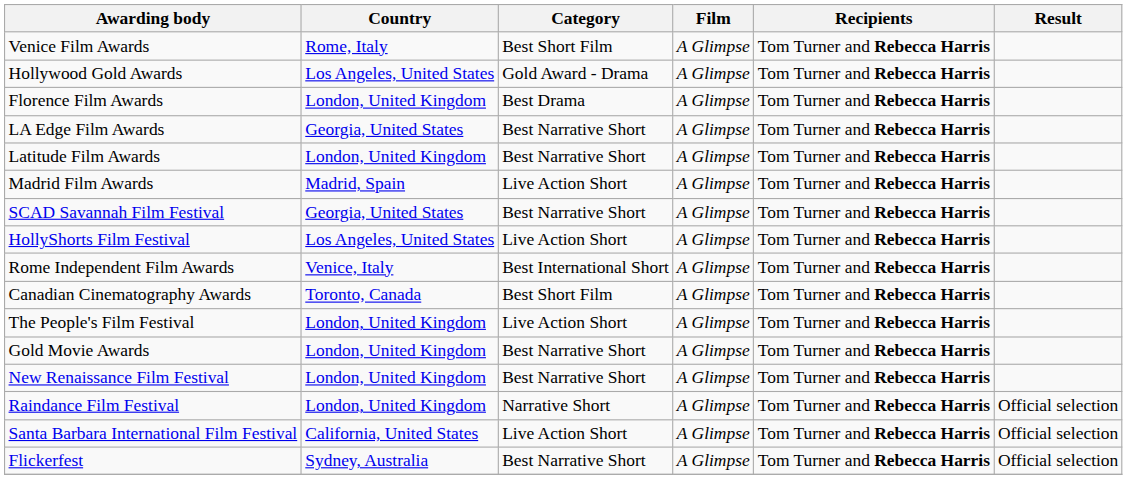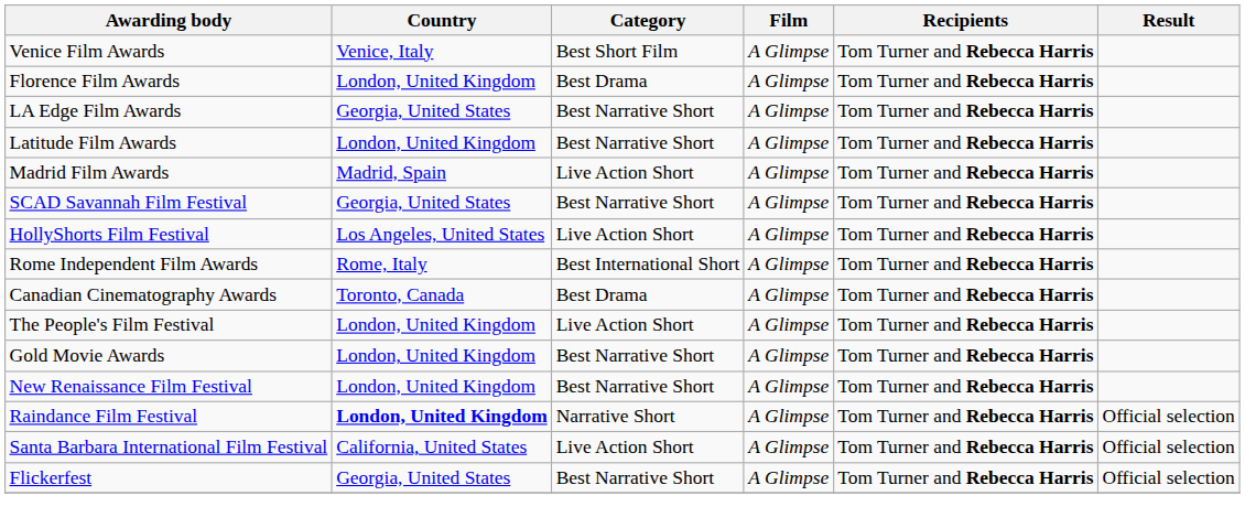 <table class="wikitable">
 <tr>
 <th>Awarding body</th>
 <th>Country</th>
 <th>Category</th>
 <th>Film</th>
 <th>Recipients</th>
 <th>Result</th>
 </tr>
 <tr>
 <td>Venice Film Awards</td>
-<td><a href='#'>Rome, Italy</a></td>
+<td><a href='#'>Venice, Italy</a></td>
 <td>Best Short Film</td>
-<td><em>A Glimpse</em></td>
-<td>Tom Turner and <strong>Rebecca Harris</strong></td>
-<td></td>
-</tr>
-<tr>
-<td>Hollywood Gold Awards</td>
-<td><a href='#'>Los Angeles, United States</a></td>
-<td>Gold Award - Drama</td>
 <td><em>A Glimpse</em></td>
 <td>Tom Turner and <strong>Rebecca Harris</strong></td>
 <td></td>
 </tr>
 <tr>
 <td>Florence Film Awards</td>
 <td><a href='#'>London, United Kingdom</a></td>
 <td>Best Drama</td>
 <td><em>A Glimpse</em></td>
 <td>Tom Turner and <strong>Rebecca Harris</strong></td>
 <td></td>
 </tr>
 <tr>
 <td>LA Edge Film Awards</td>
 <td><a href='#'>Georgia, United States</a></td>
 <td>Best Narrative Short</td>
 <td><em>A Glimpse</em></td>
 <td>Tom Turner and <strong>Rebecca Harris</strong></td>
 <td></td>
 </tr>
 <tr>
 <td>Latitude Film Awards</td>
 <td><a href='#'>London, United Kingdom</a></td>
 <td>Best Narrative Short</td>
 <td><em>A Glimpse</em></td>
 <td>Tom Turner and <strong>Rebecca Harris</strong></td>
 <td></td>
 </tr>
 <tr>
 <td>Madrid Film Awards</td>
 <td><a href='#'>Madrid, Spain</a></td>
 <td>Live Action Short</td>
 <td><em>A Glimpse</em></td>
 <td>Tom Turner and <strong>Rebecca Harris</strong></td>
 <td></td>
 </tr>
 <tr>
 <td><a href='#'>SCAD Savannah Film Festival</a></td>
 <td><a href='#'>Georgia, United States</a></td>
 <td>Best Narrative Short</td>
 <td><em>A Glimpse</em></td>
 <td>Tom Turner and <strong>Rebecca Harris</strong></td>
 <td></td>
 </tr>
 <tr>
 <td><a href='#'>HollyShorts Film Festival</a></td>
 <td><a href='#'>Los Angeles, United States</a></td>
 <td>Live Action Short</td>
 <td><em>A Glimpse</em></td>
 <td>Tom Turner and <strong>Rebecca Harris</strong></td>
 <td></td>
 </tr>
 <tr>
 <td>Rome Independent Film Awards</td>
-<td><a href='#'>Venice, Italy</a></td>
+<td><a href='#'>Rome, Italy</a></td>
 <td>Best International Short</td>
 <td><em>A Glimpse</em></td>
 <td>Tom Turner and <strong>Rebecca Harris</strong></td>
 <td></td>
 </tr>
 <tr>
 <td>Canadian Cinematography Awards</td>
 <td><a href='#'>Toronto, Canada</a></td>
-<td>Best Short Film</td>
+<td>Best Drama</td>
 <td><em>A Glimpse</em></td>
 <td>Tom Turner and <strong>Rebecca Harris</strong></td>
 <td></td>
 </tr>
 <tr>
 <td>The People's Film Festival</td>
 <td><a href='#'>London, United Kingdom</a></td>
 <td>Live Action Short</td>
 <td><em>A Glimpse</em></td>
 <td>Tom Turner and <strong>Rebecca Harris</strong></td>
 <td></td>
 </tr>
 <tr>
 <td>Gold Movie Awards</td>
 <td><a href='#'>London, United Kingdom</a></td>
 <td>Best Narrative Short</td>
 <td><em>A Glimpse</em></td>
 <td>Tom Turner and <strong>Rebecca Harris</strong></td>
 <td></td>
 </tr>
 <tr>
 <td><a href='#'>New Renaissance Film Festival</a></td>
 <td><a href='#'>London, United Kingdom</a></td>
 <td>Best Narrative Short</td>
 <td><em>A Glimpse</em></td>
 <td>Tom Turner and <strong>Rebecca Harris</strong></td>
 <td></td>
 </tr>
 <tr>
 <td><a href='#'>Raindance Film Festival</a></td>
-<td><a href='#'>London, United Kingdom</a></td>
+<td><strong><a href='#'>London, United Kingdom</a></strong></td>
 <td>Narrative Short</td>
 <td><em>A Glimpse</em></td>
 <td>Tom Turner and <strong>Rebecca Harris</strong></td>
 <td>Official selection</td>
 </tr>
 <tr>
 <td><a href='#'>Santa Barbara International Film Festival</a></td>
 <td><a href='#'>California, United States</a></td>
 <td>Live Action Short</td>
 <td><em>A Glimpse</em></td>
 <td>Tom Turner and <strong>Rebecca Harris</strong></td>
 <td>Official selection</td>
 </tr>
 <tr>
 <td><a href='#'>Flickerfest</a></td>
-<td><a href='#'>Sydney, Australia</a></td>
+<td><a href='#'>Georgia, United States</a></td>
 <td>Best Narrative Short</td>
 <td><em>A Glimpse</em></td>
 <td>Tom Turner and <strong>Rebecca Harris</strong></td>
 <td>Official selection</td>
 </tr>
 <tr>
 </tr>
 </table>
